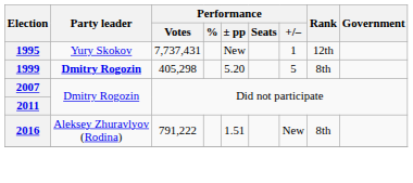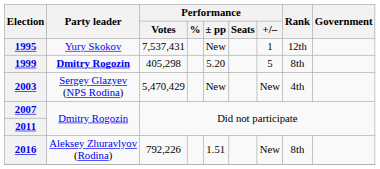 <table class=wikitable style=text-align:center>
 <tr>
 <th rowspan="2"><strong>Election</strong></th>
 <th rowspan="2">Party leader</th>
 <th colspan="5" scope="col">Performance</th>
 <th rowspan="2">Rank</th>
 <th rowspan="2">Government</th>
 </tr>
 <tr>
 <th><strong>Votes</strong></th>
 <th><strong>%</strong></th>
 <th><strong>± pp</strong></th>
 <th><strong>Seats</strong></th>
 <th><strong>+/–</strong></th>
 </tr>
 <tr>
 <th><a href='#'>1995</a></th>
 <td><a href='#'>Yury Skokov</a></td>
-<td>7,737,431</td>
+<td>7,537,431</td>
 <td></td>
 <td>New</td>
 <td></td>
 <td> 1</td>
 <td> 12th</td>
 <td></td>
 </tr>
 <tr>
 <th><a href='#'>1999</a></th>
 <td><strong><a href='#'>Dmitry Rogozin</a></strong></td>
 <td>405,298</td>
 <td></td>
 <td> 5.20</td>
 <td></td>
 <td> 5</td>
 <td>8th</td>
 <td></td>
 </tr>
 <tr>
+<th><a href='#'>2003</a></th>
+<td><a href='#'>Sergey Glazyev</a><br>(<a href='#'>NPS Rodina</a>)</td>
+<td>5,470,429</td>
+<td></td>
+<td>New</td>
+<td></td>
+<td>New</td>
+<td> 4th</td>
+<td></td>
+</tr>
+<tr>
 <th><a href='#'>2007</a></th>
 <td rowspan=2><a href='#'>Dmitry Rogozin</a></td>
 <td rowspan=2 colspan=7>Did not participate</td>
 </tr>
 <tr>
 <th><a href='#'>2011</a></th>
 </tr>
 <tr>
 <th><a href='#'>2016</a></th>
 <td><a href='#'>Aleksey Zhuravlyov</a><br>(<a href='#'>Rodina</a>)</td>
-<td>791,222</td>
+<td>792,226</td>
 <td></td>
 <td> 1.51</td>
 <td></td>
 <td>New</td>
 <td> 8th</td>
 <td></td>
 </tr>
 <tr>
 </tr>
 </table>
